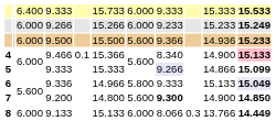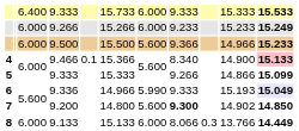 <table>
 <tr style="background:#fffcaf;">
 <th scope=row style="text-align:center"></th>
 <td style="text-align:left;"></td>
 <td>6.400</td>
 <td>9.333</td>
 <td></td>
 <td>15.733</td>
 <td>6.000</td>
 <td>9.333</td>
 <td></td>
 <td>15.333</td>
 <td><strong>15.533</strong></td>
 </tr>
 <tr style="background:#e5e5e5;">
 <th scope=row style="text-align:center"></th>
 <td style="text-align:left;"></td>
 <td>6.000</td>
 <td>9.266</td>
 <td></td>
 <td>15.266</td>
 <td>6.000</td>
 <td>9.233</td>
 <td></td>
 <td>15.233</td>
 <td><strong>15.249</strong></td>
 </tr>
 <tr style="background:#ec9;">
 <th scope=row style="text-align:center"></th>
 <td style="text-align:left;"></td>
 <td>6.000</td>
 <td>9.500</td>
 <td></td>
 <td>15.500</td>
 <td>5.600</td>
 <td>9.366</td>
 <td></td>
-<td>14.936</td>
+<td>14.966</td>
 <td><strong>15.233</strong></td>
 </tr>
 <tr>
 <th scope=row style="text-align:center">4</th>
 <td style="text-align:left;"></td>
 <td rowspan=2>6.000</td>
 <td>9.466</td>
 <td>0.1</td>
 <td>15.366</td>
 <td rowspan=2>5.600</td>
 <td>8.340</td>
 <td></td>
 <td>14.900</td>
 <td style="background: pink;"><strong>15.133</strong></td>
 </tr>
 <tr>
 <th scope=row style="text-align:center">5</th>
 <td style="text-align:left;"></td>
 <td>9.333</td>
 <td></td>
 <td>15.333</td>
-<td style="background: lavender;">9.266</td>
+<td>9.266</td>
 <td></td>
 <td>14.866</td>
 <td><strong>15.099</strong></td>
 </tr>
 <tr>
 <th scope=row style="text-align:center">6</th>
 <td style="text-align:left;"></td>
 <td rowspan=2>5.600</td>
 <td>9.336</td>
 <td></td>
 <td>14.966</td>
-<td>5.800</td>
+<td>5.990</td>
 <td>9.333</td>
 <td></td>
-<td>15.133</td>
+<td>15.193</td>
 <td style="background: lavender;"><strong>15.049</strong></td>
 </tr>
 <tr>
 <th scope=row style="text-align:center">7</th>
 <td style="text-align:left;"></td>
 <td>9.200</td>
 <td></td>
 <td>14.800</td>
 <td>5.600</td>
 <td><strong>9.300</strong></td>
 <td></td>
-<td>14.900</td>
+<td>14.902</td>
 <td><strong>14.850</strong></td>
 </tr>
 <tr>
 <th scope=row style="text-align:center">8</th>
 <td style="text-align:left;"></td>
 <td>6.000</td>
 <td>9.133</td>
 <td></td>
 <td>15.133</td>
 <td>6.000</td>
 <td>8.066</td>
 <td>0.3</td>
 <td>13.766</td>
 <td><strong>14.449</strong></td>
 </tr>
 </table>
